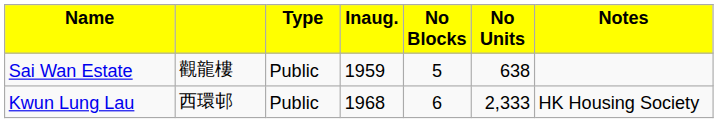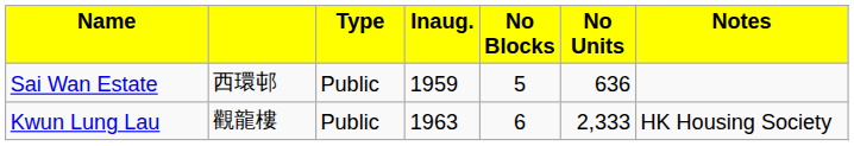 <table class="wikitable">
 <tr style="font-weight:bold;background-color:yellow" align="center" valign="top">
 <td width="143.25" Height="12.75">Name</td>
 <td width="72.75" valign="top"></td>
 <td width="59.25" valign="top">Type</td>
 <td width="48" valign="top">Inaug.</td>
 <td width="48" valign="top">No Blocks</td>
 <td width="48.75" valign="top">No Units</td>
 <td width="150.75" valign="top">Notes</td>
 </tr>
 <tr valign="bottom">
 <td Height="12.75"><a href='#'>Sai Wan Estate</a></td>
-<td>觀龍樓</td>
+<td>西環邨</td>
 <td>Public</td>
 <td>1959</td>
 <td align="center">5</td>
-<td align="right">638</td>
+<td align="right">636</td>
 <td></td>
 </tr>
 <tr valign="bottom">
 <td Height="12.75"><a href='#'>Kwun Lung Lau</a></td>
-<td>西環邨</td>
+<td>觀龍樓</td>
 <td>Public</td>
-<td>1968</td>
+<td>1963</td>
 <td align="center">6</td>
 <td align="right">2,333</td>
 <td>HK Housing Society</td>
 </tr>
 </table>
